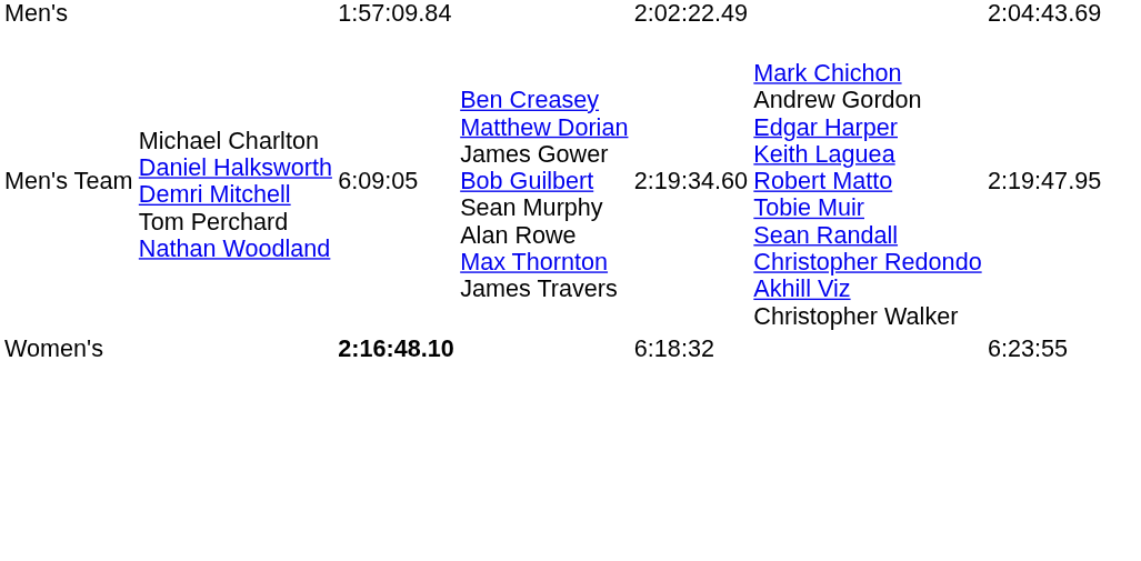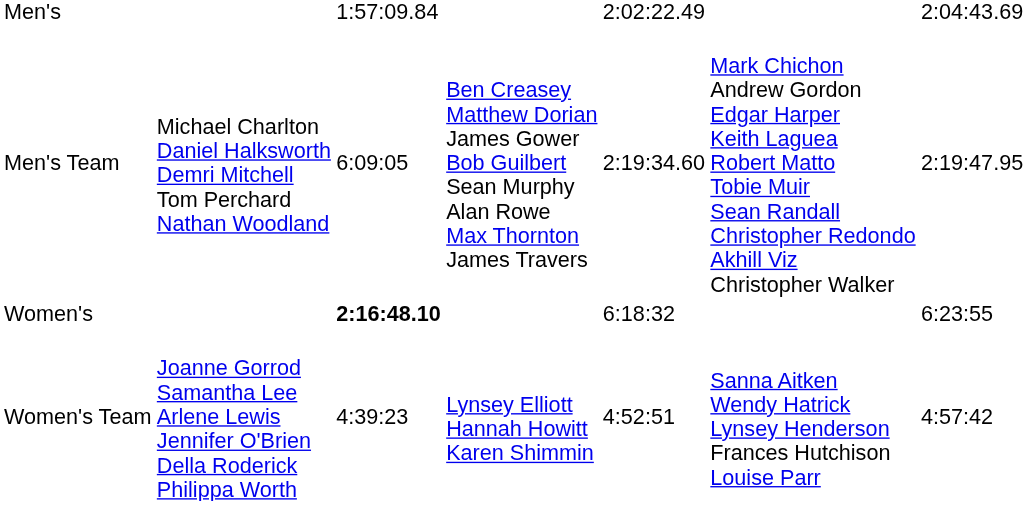 <table>
 <tr>
 <td>Men's</td>
 <td></td>
 <td>1:57:09.84</td>
 <td></td>
 <td>2:02:22.49</td>
 <td></td>
 <td>2:04:43.69</td>
 </tr>
 <tr>
 <td>Men's Team</td>
 <td><br>Michael Charlton<br><a href='#'>Daniel Halksworth</a><br><a href='#'>Demri Mitchell</a><br>Tom Perchard<br><a href='#'>Nathan Woodland</a></td>
 <td>6:09:05</td>
 <td><br><a href='#'>Ben Creasey</a><br><a href='#'>Matthew Dorian</a><br>James Gower<br><a href='#'>Bob Guilbert</a><br>Sean Murphy<br>Alan Rowe<br><a href='#'>Max Thornton</a><br>James Travers</td>
 <td>2:19:34.60</td>
 <td><br><a href='#'>Mark Chichon</a><br>Andrew Gordon<br><a href='#'>Edgar Harper</a><br><a href='#'>Keith Laguea</a><br><a href='#'>Robert Matto</a><br><a href='#'>Tobie Muir</a><br><a href='#'>Sean Randall</a><br><a href='#'>Christopher Redondo</a><br><a href='#'>Akhill Viz</a><br>Christopher Walker</td>
 <td>2:19:47.95</td>
 </tr>
 <tr>
 <td>Women's</td>
 <td></td>
 <td><strong>2:16:48.10</strong></td>
 <td></td>
 <td>6:18:32</td>
 <td></td>
 <td>6:23:55</td>
 </tr>
+<tr>
+<td>Women's Team</td>
+<td><br><a href='#'>Joanne Gorrod</a><br><a href='#'>Samantha Lee</a><br><a href='#'>Arlene Lewis</a><br><a href='#'>Jennifer O'Brien</a><br><a href='#'>Della Roderick</a><br><a href='#'>Philippa Worth</a></td>
+<td>4:39:23</td>
+<td><br><a href='#'>Lynsey Elliott</a><br><a href='#'>Hannah Howitt</a><br><a href='#'>Karen Shimmin</a></td>
+<td>4:52:51</td>
+<td><br><a href='#'>Sanna Aitken</a><br><a href='#'>Wendy Hatrick</a><br><a href='#'>Lynsey Henderson</a><br>Frances Hutchison<br><a href='#'>Louise Parr</a></td>
+<td>4:57:42</td>
+</tr>
 </table>
